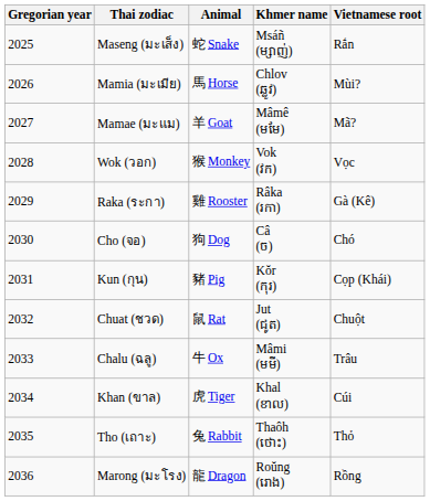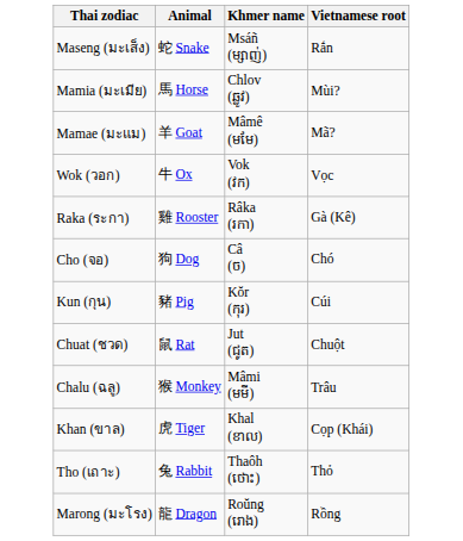 <table class="wikitable" style="margin: 1em auto 1em auto">
 <tr>
-<th>Gregorian year</th>
 <th>Thai zodiac</th>
 <th>Animal</th>
 <th>Khmer name</th>
 <th>Vietnamese root</th>
 </tr>
 <tr>
-<td>2025</td>
 <td>Maseng (มะเส็ง)</td>
 <td>蛇 <a href='#'>Snake</a></td>
 <td>Msáñ<br>(ម្សាញ់)</td>
 <td>Rắn</td>
 </tr>
 <tr>
-<td>2026</td>
 <td>Mamia (มะเมีย)</td>
 <td>馬 <a href='#'>Horse</a></td>
 <td>Chlov<br>(ឆ្លូវ)</td>
 <td>Mùi?</td>
 </tr>
 <tr>
-<td>2027</td>
 <td>Mamae (มะแม)</td>
 <td>羊 <a href='#'>Goat</a></td>
 <td>Mâmê<br>(មមែ)</td>
 <td>Mã?</td>
 </tr>
 <tr>
-<td>2028</td>
 <td>Wok (วอก)</td>
-<td>猴 <a href='#'>Monkey</a></td>
+<td>牛 <a href='#'>Ox</a></td>
 <td>Vok<br>(វក)</td>
 <td>Vọc</td>
 </tr>
 <tr>
-<td>2029</td>
 <td>Raka (ระกา)</td>
 <td>雞 <a href='#'>Rooster</a></td>
 <td>Râka<br>(រកា)</td>
 <td>Gà (Kê)</td>
 </tr>
 <tr>
-<td>2030</td>
 <td>Cho (จอ)</td>
 <td>狗 <a href='#'>Dog</a></td>
 <td>Câ<br>(ច)</td>
 <td>Chó</td>
 </tr>
 <tr>
-<td>2031</td>
 <td>Kun (กุน)</td>
 <td>豬 <a href='#'>Pig</a></td>
 <td>Kŏr<br>(កុរ)</td>
-<td>Cọp (Khái)</td>
+<td>Cúi</td>
 </tr>
 <tr>
-<td>2032</td>
 <td>Chuat (ชวด)</td>
 <td>鼠 <a href='#'>Rat</a></td>
 <td>Jut<br>(ជូត)</td>
 <td>Chuột</td>
 </tr>
 <tr>
-<td>2033</td>
 <td>Chalu (ฉลู)</td>
-<td>牛 <a href='#'>Ox</a></td>
+<td>猴 <a href='#'>Monkey</a></td>
 <td>Mâmi<br>(មមី)</td>
 <td>Trâu</td>
 </tr>
 <tr>
-<td>2034</td>
 <td>Khan (ขาล)</td>
 <td>虎 <a href='#'>Tiger</a></td>
 <td>Khal<br>(ខាល)</td>
-<td>Cúi</td>
+<td>Cọp (Khái)</td>
 </tr>
 <tr>
-<td>2035</td>
 <td>Tho (เถาะ)</td>
 <td>兔 <a href='#'>Rabbit</a></td>
 <td>Thaôh<br>(ថោះ)</td>
 <td>Thỏ</td>
 </tr>
 <tr>
-<td>2036</td>
 <td>Marong (มะโรง)</td>
 <td>龍 <a href='#'>Dragon</a></td>
 <td>Roŭng<br>(រោង)</td>
 <td>Rồng</td>
 </tr>
 </table>
